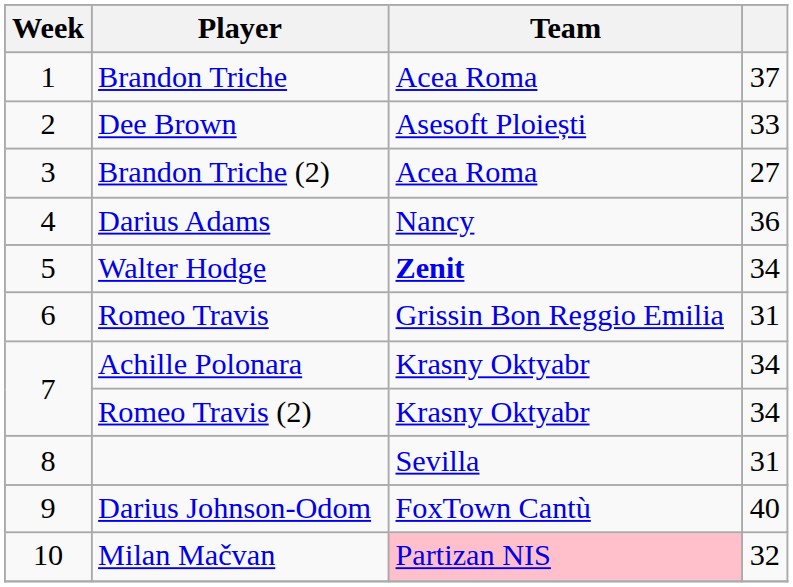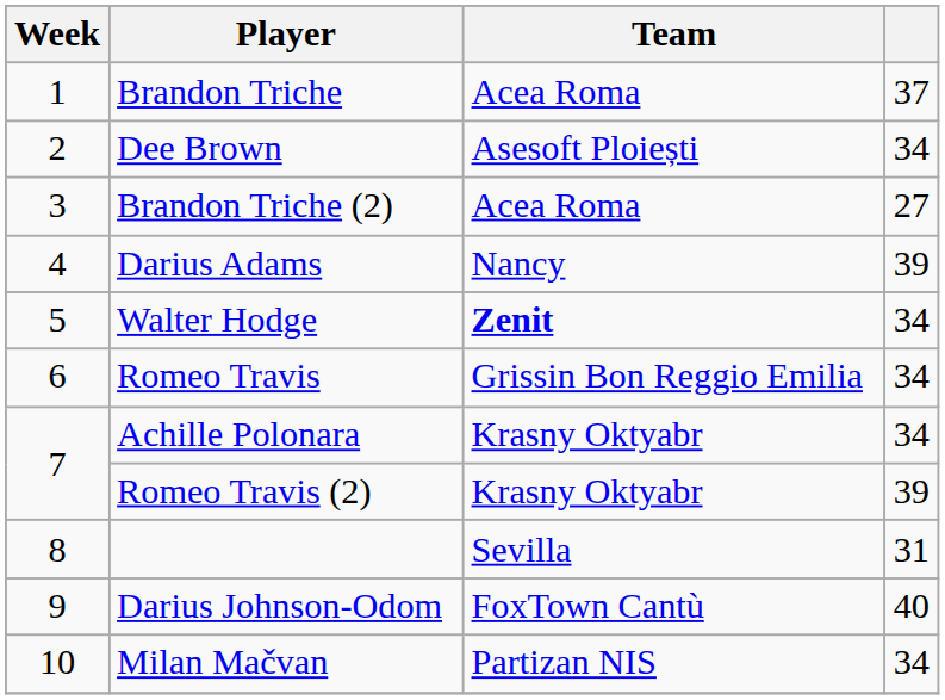 <table class="wikitable sortable" style="text-align: center;">
 <tr>
 <th style="text-align:center;">Week</th>
 <th style="text-align:center; width:150px;">Player</th>
 <th style="text-align:center; width:180px;">Team</th>
 <th style="text-align:center;"></th>
 </tr>
 <tr>
 <td>1</td>
 <td align="left"> <a href='#'>Brandon Triche</a></td>
 <td align="left"> <a href='#'>Acea Roma</a></td>
 <td>37</td>
 </tr>
 <tr>
 <td>2</td>
 <td align="left"> <a href='#'>Dee Brown</a></td>
 <td align="left"> <a href='#'>Asesoft Ploiești</a></td>
-<td>33</td>
+<td>34</td>
 </tr>
 <tr>
 <td>3</td>
 <td align="left"> <a href='#'>Brandon Triche</a> (2)</td>
 <td align="left"> <a href='#'>Acea Roma</a></td>
 <td>27</td>
 </tr>
 <tr>
 <td>4</td>
 <td align="left"> <a href='#'>Darius Adams</a></td>
 <td align="left"> <a href='#'>Nancy</a></td>
-<td>36</td>
+<td>39</td>
 </tr>
 <tr>
 <td>5</td>
 <td align="left"> <a href='#'>Walter Hodge</a></td>
 <td align="left"><strong> <a href='#'>Zenit</a></strong></td>
 <td>34</td>
 </tr>
 <tr>
 <td>6</td>
 <td align="left"> <a href='#'>Romeo Travis</a></td>
 <td align="left"> <a href='#'>Grissin Bon Reggio Emilia</a></td>
-<td>31</td>
+<td>34</td>
 </tr>
 <tr>
 <td rowspan=2>7</td>
 <td align="left"> <a href='#'>Achille Polonara</a></td>
 <td align="left"> <a href='#'>Krasny Oktyabr</a></td>
 <td>34</td>
 </tr>
 <tr>
 <td align="left"> <a href='#'>Romeo Travis</a> (2)</td>
 <td align="left"> <a href='#'>Krasny Oktyabr</a></td>
-<td>34</td>
+<td>39</td>
 </tr>
 <tr>
 <td>8</td>
 <td align="left"></td>
 <td align="left"> <a href='#'>Sevilla</a></td>
 <td>31</td>
 </tr>
 <tr>
 <td>9</td>
 <td align="left"> <a href='#'>Darius Johnson-Odom</a></td>
 <td align="left"> <a href='#'>FoxTown Cantù</a></td>
 <td>40</td>
 </tr>
 <tr>
 <td>10</td>
 <td align="left"> <a href='#'>Milan Mačvan</a></td>
-<td align="left" style="background: pink;"> <a href='#'>Partizan NIS</a></td>
-<td>32</td>
+<td align="left"> <a href='#'>Partizan NIS</a></td>
+<td>34</td>
 </tr>
 <tr>
 </tr>
 </table>
